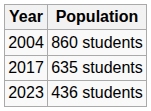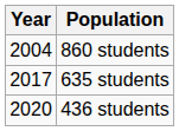 <table class=wikitable>
 <tr style="background:#ccc;">
 <th><strong>Year</strong></th>
 <th><strong>Population</strong></th>
 </tr>
 <tr>
 <td>2004</td>
 <td>860 students</td>
 </tr>
 <tr>
 <td>2017</td>
 <td>635 students</td>
 </tr>
 <tr>
-<td>2023</td>
+<td>2020</td>
 <td>436 students</td>
 </tr>
 </table>
